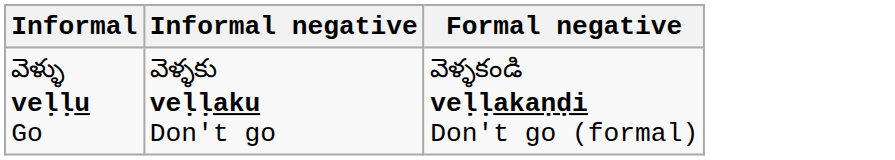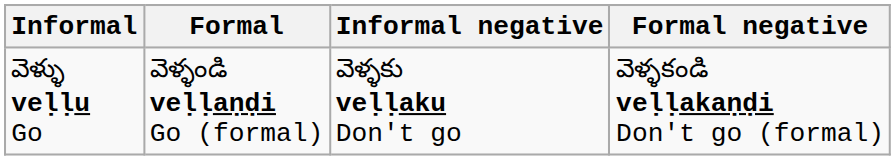 <table class="wikitable">
 <tr>
 <th>Informal</th>
+<th>Formal</th>
 <th>Informal negative</th>
 <th>Formal negative</th>
 </tr>
 <tr>
 <td>వెళ్ళు<br><strong>veḷḷ<u>u</u></strong><br>Go</td>
+<td>వెళ్ళండి<br><strong>veḷḷ<u>aṇḍi</u></strong><br>Go (formal)</td>
 <td>వెళ్ళకు<br><strong>veḷḷ<u>aku</u></strong><br>Don't go</td>
 <td>వెళ్ళకండి<br><strong>veḷḷ<u>akaṇḍi</u></strong><br>Don't go (formal)</td>
 </tr>
 </table>
